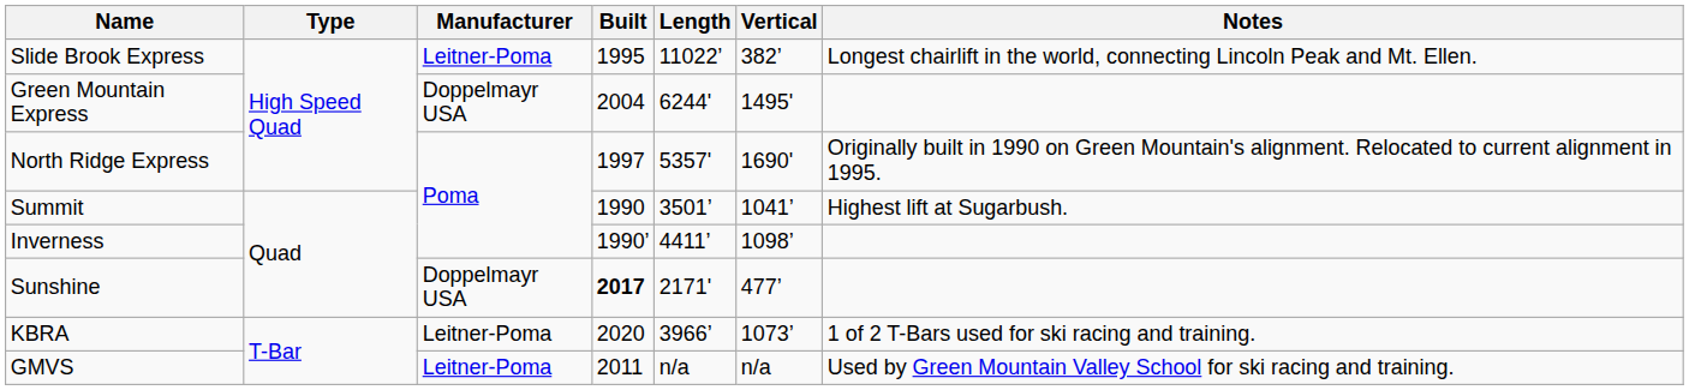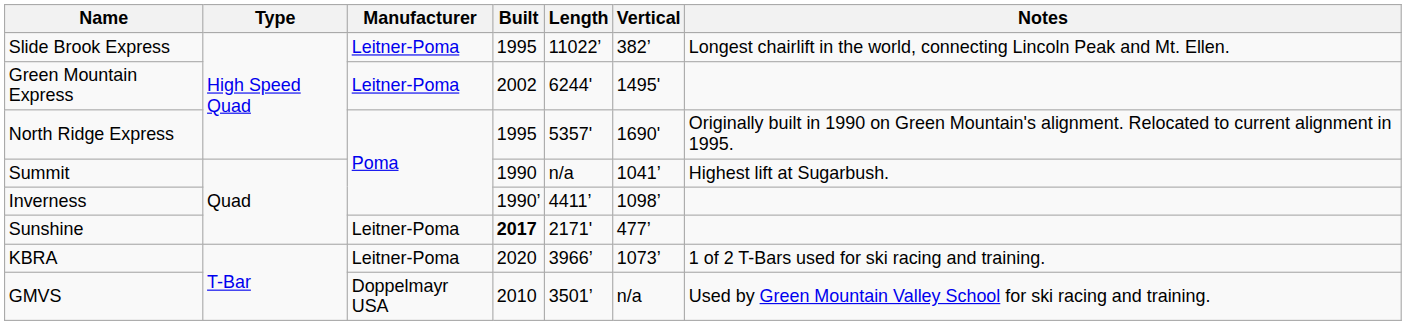 <table class="wikitable">
 <tr>
 <th>Name</th>
 <th>Type</th>
 <th>Manufacturer</th>
 <th>Built</th>
 <th>Length</th>
 <th>Vertical</th>
 <th>Notes</th>
 </tr>
 <tr>
 <td>Slide Brook Express</td>
 <td rowspan="3"><a href='#'>High Speed Quad</a></td>
 <td><a href='#'>Leitner-Poma</a></td>
 <td>1995</td>
 <td>11022’</td>
 <td>382’</td>
 <td>Longest chairlift in the world, connecting Lincoln Peak and Mt. Ellen.</td>
 </tr>
 <tr>
 <td>Green Mountain Express</td>
-<td>Doppelmayr USA</td>
-<td>2004</td>
+<td><a href='#'>Leitner-Poma</a></td>
+<td>2002</td>
 <td>6244'</td>
 <td>1495'</td>
 <td></td>
 </tr>
 <tr>
 <td>North Ridge Express</td>
 <td rowspan="3"><a href='#'>Poma</a></td>
-<td>1997</td>
+<td>1995</td>
 <td>5357'</td>
 <td>1690'</td>
 <td>Originally built in 1990 on Green Mountain's alignment. Relocated to current alignment in 1995.</td>
 </tr>
 <tr>
 <td>Summit</td>
 <td rowspan="3">Quad</td>
 <td>1990</td>
-<td>3501’</td>
+<td>n/a</td>
 <td>1041’</td>
 <td>Highest lift at Sugarbush.</td>
 </tr>
 <tr>
 <td>Inverness</td>
 <td>1990’</td>
 <td>4411’</td>
 <td>1098’</td>
 <td></td>
 </tr>
 <tr>
 <td>Sunshine</td>
-<td>Doppelmayr USA</td>
+<td>Leitner-Poma</td>
 <td><strong>2017</strong></td>
 <td>2171'</td>
 <td>477’</td>
 <td></td>
 </tr>
 <tr>
 <td>KBRA</td>
 <td rowspan="2"><a href='#'>T-Bar</a></td>
 <td>Leitner-Poma</td>
 <td>2020</td>
 <td>3966’</td>
 <td>1073’</td>
 <td>1 of 2 T-Bars used for ski racing and training.</td>
 </tr>
 <tr>
 <td>GMVS</td>
-<td><a href='#'>Leitner-Poma</a></td>
-<td>2011</td>
-<td>n/a</td>
+<td>Doppelmayr USA</td>
+<td>2010</td>
+<td>3501’</td>
 <td>n/a</td>
 <td>Used by <a href='#'>Green Mountain Valley School</a> for ski racing and training.</td>
 </tr>
 </table>
